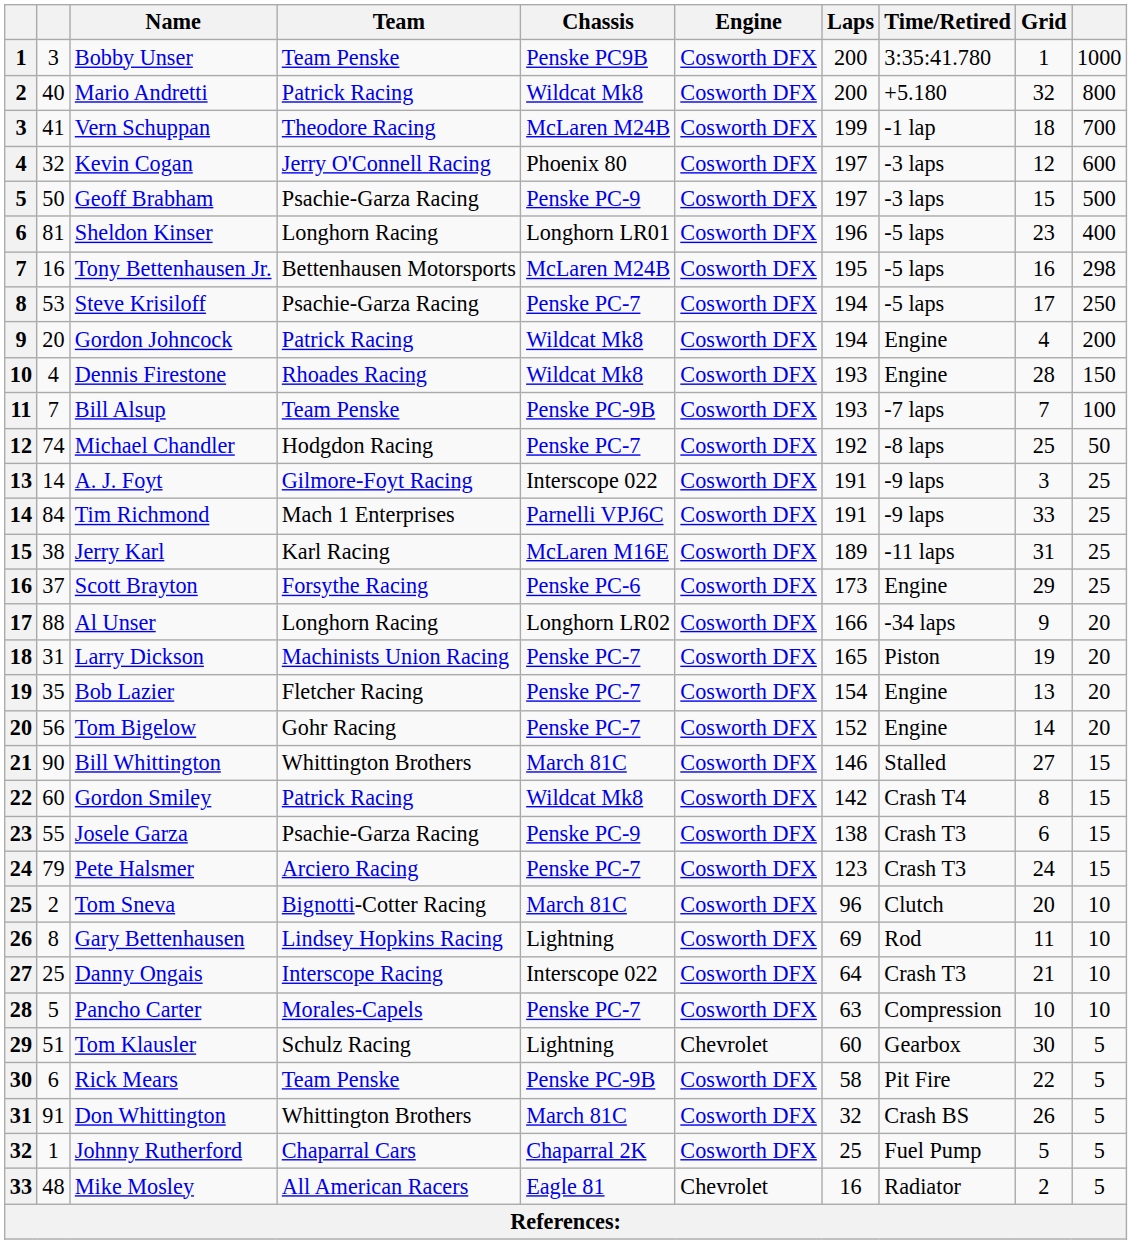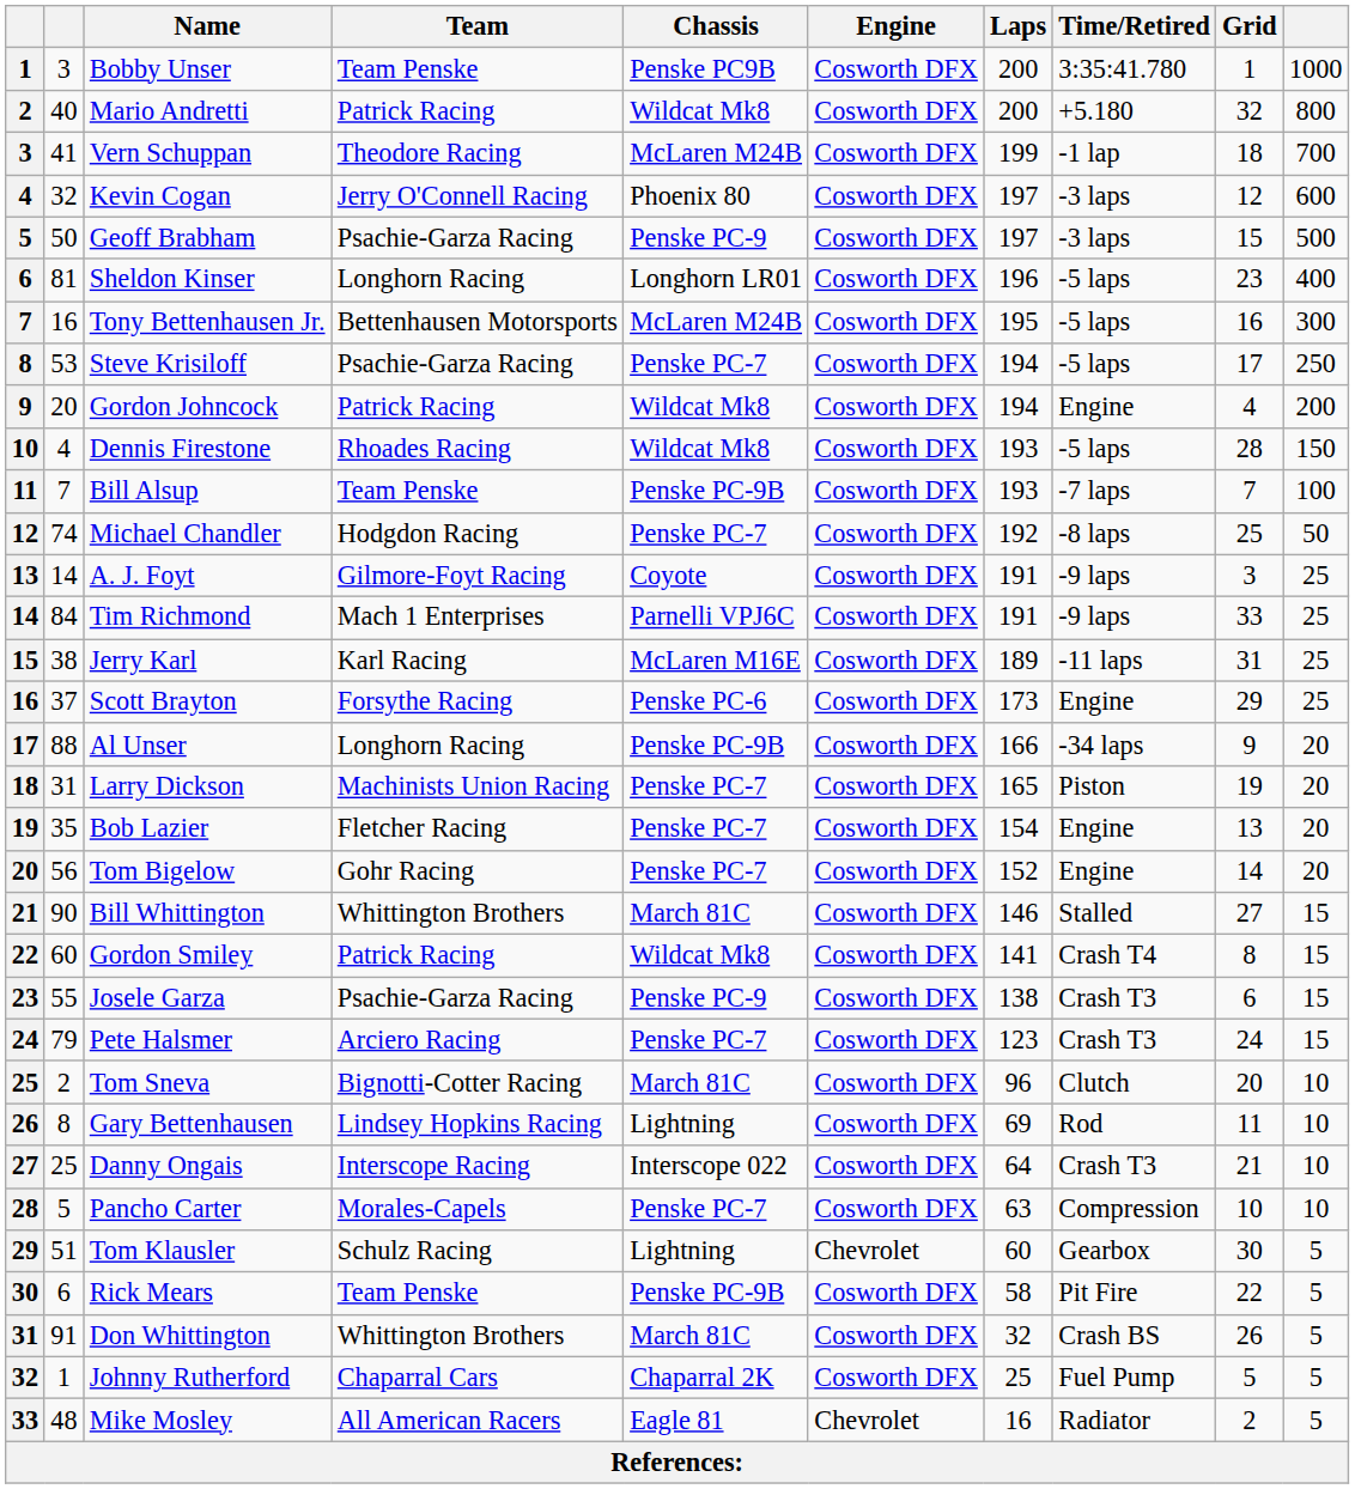 <table class="wikitable">
 <tr>
 <th></th>
 <th></th>
 <th>Name</th>
 <th>Team</th>
 <th>Chassis</th>
 <th>Engine</th>
 <th>Laps</th>
 <th>Time/Retired</th>
 <th>Grid</th>
 <th></th>
 </tr>
 <tr>
 <th>1</th>
 <td align="center">3</td>
 <td> <a href='#'>Bobby Unser</a> <strong></strong></td>
 <td><a href='#'>Team Penske</a></td>
 <td><a href='#'>Penske PC9B</a></td>
 <td><a href='#'>Cosworth DFX</a></td>
 <td align="center">200</td>
 <td>3:35:41.780</td>
 <td align="center">1</td>
 <td align="center">1000</td>
 </tr>
 <tr>
 <th>2</th>
 <td align="center">40</td>
 <td> <a href='#'>Mario Andretti</a> <strong></strong></td>
 <td><a href='#'>Patrick Racing</a></td>
 <td><a href='#'>Wildcat Mk8</a></td>
 <td><a href='#'>Cosworth DFX</a></td>
 <td align="center">200</td>
 <td>+5.180</td>
 <td align="center">32</td>
 <td align="center">800</td>
 </tr>
 <tr>
 <th>3</th>
 <td align="center">41</td>
 <td> <a href='#'>Vern Schuppan</a></td>
 <td><a href='#'>Theodore Racing</a></td>
 <td><a href='#'>McLaren M24B</a></td>
 <td><a href='#'>Cosworth DFX</a></td>
 <td align="center">199</td>
 <td>-1 lap</td>
 <td align="center">18</td>
 <td align="center">700</td>
 </tr>
 <tr>
 <th>4</th>
 <td align="center">32</td>
 <td> <a href='#'>Kevin Cogan</a> <strong></strong></td>
 <td><a href='#'>Jerry O'Connell Racing</a></td>
 <td>Phoenix 80</td>
 <td><a href='#'>Cosworth DFX</a></td>
 <td align="center">197</td>
 <td>-3 laps</td>
 <td align="center">12</td>
 <td align="center">600</td>
 </tr>
 <tr>
 <th>5</th>
 <td align="center">50</td>
 <td> <a href='#'>Geoff Brabham</a> <strong></strong></td>
 <td>Psachie-Garza Racing</td>
 <td><a href='#'>Penske PC-9</a></td>
 <td><a href='#'>Cosworth DFX</a></td>
 <td align="center">197</td>
 <td>-3 laps</td>
 <td align="center">15</td>
 <td align="center">500</td>
 </tr>
 <tr>
 <th>6</th>
 <td align="center">81</td>
 <td> <a href='#'>Sheldon Kinser</a></td>
 <td>Longhorn Racing</td>
 <td style="white-space: nowrap;">Longhorn LR01</td>
 <td><a href='#'>Cosworth DFX</a></td>
 <td align="center">196</td>
 <td>-5 laps</td>
 <td align="center">23</td>
 <td align="center">400</td>
 </tr>
 <tr>
 <th>7</th>
 <td align="center">16</td>
 <td style="white-space: nowrap;"> <a href='#'>Tony Bettenhausen Jr.</a> <strong></strong></td>
 <td style="white-space: nowrap;">Bettenhausen Motorsports</td>
 <td><a href='#'>McLaren M24B</a></td>
 <td><a href='#'>Cosworth DFX</a></td>
 <td align="center">195</td>
 <td>-5 laps</td>
 <td align="center">16</td>
-<td align="center">298</td>
+<td align="center">300</td>
 </tr>
 <tr>
 <th>8</th>
 <td align="center">53</td>
 <td> <a href='#'>Steve Krisiloff</a></td>
 <td>Psachie-Garza Racing</td>
 <td><a href='#'>Penske PC-7</a></td>
 <td><a href='#'>Cosworth DFX</a></td>
 <td align="center">194</td>
 <td>-5 laps</td>
 <td align="center">17</td>
 <td align="center">250</td>
 </tr>
 <tr>
 <th>9</th>
 <td align="center">20</td>
 <td> <a href='#'>Gordon Johncock</a> <strong></strong></td>
 <td><a href='#'>Patrick Racing</a></td>
 <td><a href='#'>Wildcat Mk8</a></td>
 <td><a href='#'>Cosworth DFX</a></td>
 <td align="center">194</td>
 <td>Engine</td>
 <td align="center">4</td>
 <td align="center">200</td>
 </tr>
 <tr>
 <th>10</th>
 <td align="center">4</td>
 <td> <a href='#'>Dennis Firestone</a></td>
 <td><a href='#'>Rhoades Racing</a></td>
 <td><a href='#'>Wildcat Mk8</a></td>
 <td><a href='#'>Cosworth DFX</a></td>
 <td align="center">193</td>
-<td>Engine</td>
+<td>-5 laps</td>
 <td align="center">28</td>
 <td align="center">150</td>
 </tr>
 <tr>
 <th>11</th>
 <td align="center">7</td>
 <td> <a href='#'>Bill Alsup</a> <strong></strong></td>
 <td><a href='#'>Team Penske</a></td>
 <td><a href='#'>Penske PC-9B</a></td>
 <td><a href='#'>Cosworth DFX</a></td>
 <td align="center">193</td>
 <td>-7 laps</td>
 <td align="center">7</td>
 <td align="center">100</td>
 </tr>
 <tr>
 <th>12</th>
 <td align="center">74</td>
 <td> <a href='#'>Michael Chandler</a> <strong></strong></td>
 <td>Hodgdon Racing</td>
 <td><a href='#'>Penske PC-7</a></td>
 <td><a href='#'>Cosworth DFX</a></td>
 <td align="center">192</td>
 <td>-8 laps</td>
 <td align="center">25</td>
 <td align="center">50</td>
 </tr>
 <tr>
 <th>13</th>
 <td align="center">14</td>
 <td> <a href='#'>A. J. Foyt</a> <strong></strong></td>
 <td><a href='#'>Gilmore-Foyt Racing</a></td>
-<td>Interscope 022</td>
+<td><a href='#'>Coyote</a></td>
 <td><a href='#'>Cosworth DFX</a></td>
 <td align="center">191</td>
 <td>-9 laps</td>
 <td align="center">3</td>
 <td align="center">25</td>
 </tr>
 <tr>
 <th>14</th>
 <td align="center">84</td>
 <td> <a href='#'>Tim Richmond</a></td>
 <td>Mach 1 Enterprises</td>
 <td><a href='#'>Parnelli VPJ6C</a></td>
 <td><a href='#'>Cosworth DFX</a></td>
 <td align="center">191</td>
 <td>-9 laps</td>
 <td align="center">33</td>
 <td align="center">25</td>
 </tr>
 <tr>
 <th>15</th>
 <td align="center">38</td>
 <td> <a href='#'>Jerry Karl</a></td>
 <td>Karl Racing</td>
 <td><a href='#'>McLaren M16E</a></td>
 <td><a href='#'>Cosworth DFX</a></td>
 <td align="center">189</td>
 <td>-11 laps</td>
 <td align="center">31</td>
 <td align="center">25</td>
 </tr>
 <tr>
 <th>16</th>
 <td align="center">37</td>
 <td> <a href='#'>Scott Brayton</a> <strong></strong></td>
 <td><a href='#'>Forsythe Racing</a></td>
 <td><a href='#'>Penske PC-6</a></td>
 <td><a href='#'>Cosworth DFX</a></td>
 <td align="center">173</td>
 <td>Engine</td>
 <td align="center">29</td>
 <td align="center">25</td>
 </tr>
 <tr>
 <th>17</th>
 <td align="center">88</td>
 <td> <a href='#'>Al Unser</a> <strong></strong></td>
 <td>Longhorn Racing</td>
-<td style="white-space: nowrap;">Longhorn LR02</td>
+<td><a href='#'>Penske PC-9B</a></td>
 <td><a href='#'>Cosworth DFX</a></td>
 <td align="center">166</td>
 <td>-34 laps</td>
 <td align="center">9</td>
 <td align="center">20</td>
 </tr>
 <tr>
 <th>18</th>
 <td align="center">31</td>
 <td> <a href='#'>Larry Dickson</a></td>
 <td><a href='#'>Machinists Union Racing</a></td>
 <td><a href='#'>Penske PC-7</a></td>
 <td><a href='#'>Cosworth DFX</a></td>
 <td align="center">165</td>
 <td>Piston</td>
 <td align="center">19</td>
 <td align="center">20</td>
 </tr>
 <tr>
 <th>19</th>
 <td align="center">35</td>
 <td> <a href='#'>Bob Lazier</a> <strong></strong></td>
 <td>Fletcher Racing</td>
 <td><a href='#'>Penske PC-7</a></td>
 <td><a href='#'>Cosworth DFX</a></td>
 <td align="center">154</td>
 <td>Engine</td>
 <td align="center">13</td>
 <td align="center">20</td>
 </tr>
 <tr>
 <th>20</th>
 <td align="center">56</td>
 <td> <a href='#'>Tom Bigelow</a></td>
 <td>Gohr Racing</td>
 <td><a href='#'>Penske PC-7</a></td>
 <td><a href='#'>Cosworth DFX</a></td>
 <td align="center">152</td>
 <td>Engine</td>
 <td align="center">14</td>
 <td align="center">20</td>
 </tr>
 <tr>
 <th>21</th>
 <td align="center">90</td>
 <td> <a href='#'>Bill Whittington</a></td>
 <td>Whittington Brothers</td>
 <td><a href='#'>March 81C</a></td>
 <td><a href='#'>Cosworth DFX</a></td>
 <td align="center">146</td>
 <td>Stalled</td>
 <td align="center">27</td>
 <td align="center">15</td>
 </tr>
 <tr>
 <th>22</th>
 <td align="center">60</td>
 <td> <a href='#'>Gordon Smiley</a></td>
 <td><a href='#'>Patrick Racing</a></td>
 <td><a href='#'>Wildcat Mk8</a></td>
 <td><a href='#'>Cosworth DFX</a></td>
-<td align="center">142</td>
+<td align="center">141</td>
 <td>Crash T4</td>
 <td align="center">8</td>
 <td align="center">15</td>
 </tr>
 <tr>
 <th>23</th>
 <td align="center">55</td>
 <td> <a href='#'>Josele Garza</a> <strong></strong></td>
 <td>Psachie-Garza Racing</td>
 <td><a href='#'>Penske PC-9</a></td>
 <td><a href='#'>Cosworth DFX</a></td>
 <td align="center">138</td>
 <td>Crash T3</td>
 <td align="center">6</td>
 <td align="center">15</td>
 </tr>
 <tr>
 <th>24</th>
 <td align="center">79</td>
 <td> <a href='#'>Pete Halsmer</a> <strong></strong></td>
 <td><a href='#'>Arciero Racing</a></td>
 <td><a href='#'>Penske PC-7</a></td>
 <td><a href='#'>Cosworth DFX</a></td>
 <td align="center">123</td>
 <td>Crash T3</td>
 <td align="center">24</td>
 <td align="center">15</td>
 </tr>
 <tr>
 <th>25</th>
 <td align="center">2</td>
 <td> <a href='#'>Tom Sneva</a></td>
 <td><a href='#'>Bignotti</a>-Cotter Racing</td>
 <td><a href='#'>March 81C</a></td>
 <td><a href='#'>Cosworth DFX</a></td>
 <td align="center">96</td>
 <td>Clutch</td>
 <td align="center">20</td>
 <td align="center">10</td>
 </tr>
 <tr>
 <th>26</th>
 <td align="center">8</td>
 <td> <a href='#'>Gary Bettenhausen</a></td>
 <td><a href='#'>Lindsey Hopkins Racing</a></td>
 <td>Lightning</td>
 <td><a href='#'>Cosworth DFX</a></td>
 <td align="center">69</td>
 <td>Rod</td>
 <td align="center">11</td>
 <td align="center">10</td>
 </tr>
 <tr>
 <th>27</th>
 <td align="center">25</td>
 <td> <a href='#'>Danny Ongais</a></td>
 <td><a href='#'>Interscope Racing</a></td>
 <td>Interscope 022</td>
 <td><a href='#'>Cosworth DFX</a></td>
 <td align="center">64</td>
 <td>Crash T3</td>
 <td align="center">21</td>
 <td align="center">10</td>
 </tr>
 <tr>
 <th>28</th>
 <td align="center">5</td>
 <td> <a href='#'>Pancho Carter</a></td>
 <td><a href='#'>Morales-Capels</a></td>
 <td><a href='#'>Penske PC-7</a></td>
 <td><a href='#'>Cosworth DFX</a></td>
 <td align="center">63</td>
 <td>Compression</td>
 <td align="center">10</td>
 <td align="center">10</td>
 </tr>
 <tr>
 <th>29</th>
 <td align="center">51</td>
 <td> <a href='#'>Tom Klausler</a> <strong></strong></td>
 <td>Schulz Racing</td>
 <td>Lightning</td>
 <td>Chevrolet</td>
 <td align="center">60</td>
 <td>Gearbox</td>
 <td align="center">30</td>
 <td align="center">5</td>
 </tr>
 <tr>
 <th>30</th>
 <td align="center">6</td>
 <td> <a href='#'>Rick Mears</a> <strong></strong></td>
 <td><a href='#'>Team Penske</a></td>
 <td><a href='#'>Penske PC-9B</a></td>
 <td><a href='#'>Cosworth DFX</a></td>
 <td align="center">58</td>
 <td>Pit Fire</td>
 <td align="center">22</td>
 <td align="center">5</td>
 </tr>
 <tr>
 <th>31</th>
 <td align="center">91</td>
 <td> <a href='#'>Don Whittington</a></td>
 <td>Whittington Brothers</td>
 <td><a href='#'>March 81C</a></td>
 <td><a href='#'>Cosworth DFX</a></td>
 <td align="center">32</td>
 <td>Crash BS</td>
 <td align="center">26</td>
 <td align="center">5</td>
 </tr>
 <tr>
 <th>32</th>
 <td align="center">1</td>
 <td> <a href='#'>Johnny Rutherford</a> <strong></strong></td>
 <td><a href='#'>Chaparral Cars</a></td>
 <td><a href='#'>Chaparral 2K</a></td>
 <td><a href='#'>Cosworth DFX</a></td>
 <td align="center">25</td>
 <td>Fuel Pump</td>
 <td align="center">5</td>
 <td align="center">5</td>
 </tr>
 <tr>
 <th>33</th>
 <td align="center">48</td>
 <td> <a href='#'>Mike Mosley</a></td>
 <td><a href='#'>All American Racers</a></td>
 <td><a href='#'>Eagle 81</a></td>
 <td>Chevrolet</td>
 <td align="center">16</td>
 <td>Radiator</td>
 <td align="center">2</td>
 <td align="center">5</td>
 </tr>
 <tr>
 <th colspan="11">References:</th>
 </tr>
 </table>
